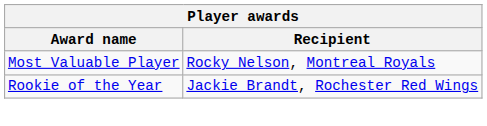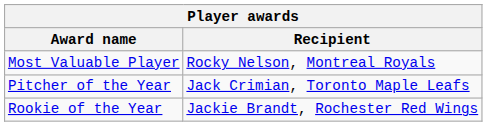 <table class="wikitable">
 <tr>
 <th colspan="2">Player awards</th>
 </tr>
 <tr>
 <th>Award name</th>
 <th>Recipient</th>
 </tr>
 <tr>
 <td><a href='#'>Most Valuable Player</a></td>
 <td><a href='#'>Rocky Nelson</a>, <a href='#'>Montreal Royals</a></td>
 </tr>
 <tr>
+<td><a href='#'>Pitcher of the Year</a></td>
+<td><a href='#'>Jack Crimian</a>, <a href='#'>Toronto Maple Leafs</a></td>
+</tr>
+<tr>
 <td><a href='#'>Rookie of the Year</a></td>
 <td><a href='#'>Jackie Brandt</a>, <a href='#'>Rochester Red Wings</a></td>
 </tr>
 </table>
